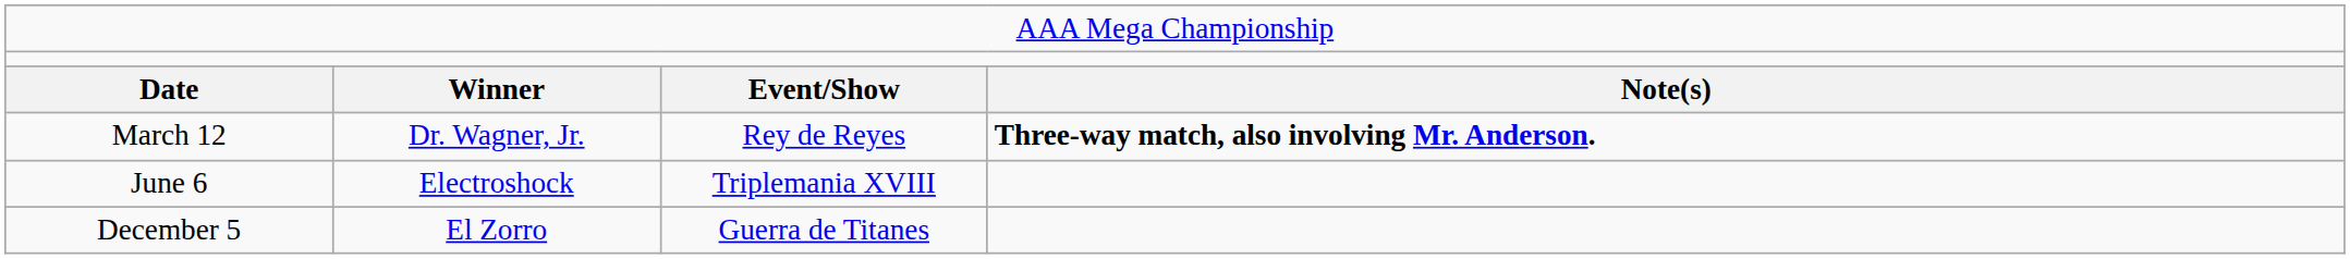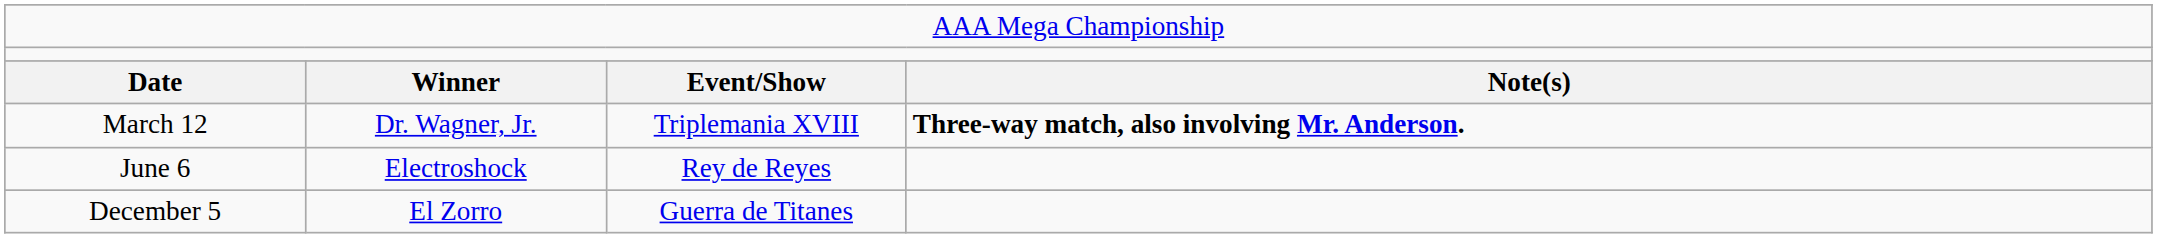 <table class="wikitable" style="text-align:center; width:100%;">
 <tr>
 <td colspan="5"><a href='#'>AAA Mega Championship</a></td>
 </tr>
 <tr>
 <td colspan="5"><strong></strong></td>
 </tr>
 <tr>
 <th style="width:14%;">Date</th>
 <th style="width:14%;">Winner</th>
 <th style="width:14%;">Event/Show</th>
 <th style="width:58%;">Note(s)</th>
 </tr>
 <tr>
 <td>March 12</td>
 <td><a href='#'>Dr. Wagner, Jr.</a></td>
-<td><a href='#'>Rey de Reyes</a></td>
+<td><a href='#'>Triplemania XVIII</a></td>
 <td style="text-align:left;"><strong>Three-way match, also involving <a href='#'>Mr. Anderson</a>.</strong></td>
 </tr>
 <tr>
 <td>June 6</td>
 <td><a href='#'>Electroshock</a></td>
-<td><a href='#'>Triplemania XVIII</a></td>
+<td><a href='#'>Rey de Reyes</a></td>
 <td style="text-align:left;"></td>
 </tr>
 <tr>
 <td>December 5</td>
 <td><a href='#'>El Zorro</a></td>
 <td><a href='#'>Guerra de Titanes</a></td>
 <td style="text-align:left;"></td>
 </tr>
 </table>
